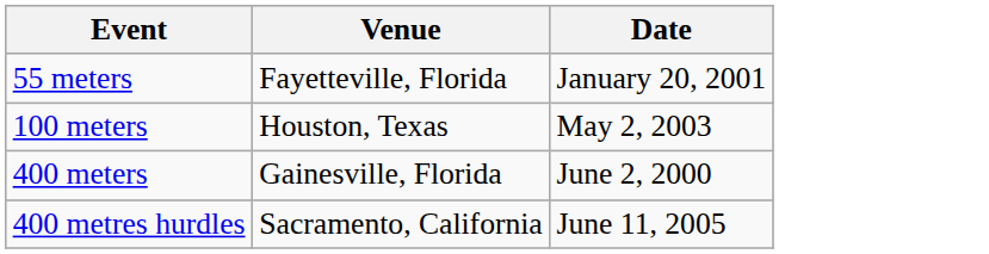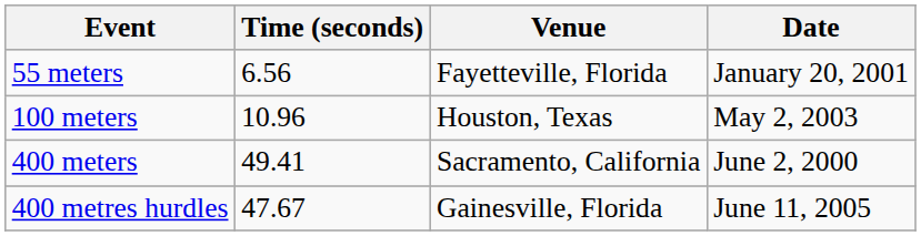 <table class="wikitable">
 <tr>
 <th>Event</th>
+<th>Time (seconds)</th>
 <th>Venue</th>
 <th>Date</th>
 </tr>
 <tr>
 <td><a href='#'>55 meters</a></td>
+<td>6.56</td>
 <td>Fayetteville, Florida</td>
 <td>January 20, 2001</td>
 </tr>
 <tr>
 <td><a href='#'>100 meters</a></td>
+<td>10.96</td>
 <td>Houston, Texas</td>
 <td>May 2, 2003</td>
 </tr>
 <tr>
 <td><a href='#'>400 meters</a></td>
-<td>Gainesville, Florida</td>
+<td>49.41</td>
+<td>Sacramento, California</td>
 <td>June 2, 2000</td>
 </tr>
 <tr>
 <td><a href='#'>400 metres hurdles</a></td>
-<td>Sacramento, California</td>
+<td>47.67</td>
+<td>Gainesville, Florida</td>
 <td>June 11, 2005</td>
 </tr>
 </table>
